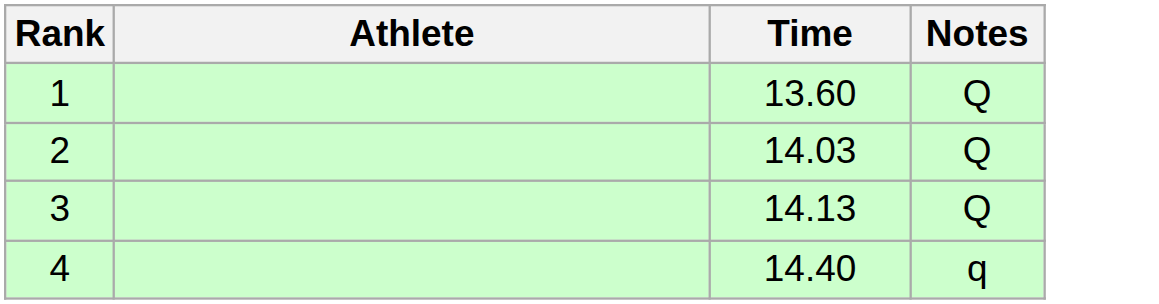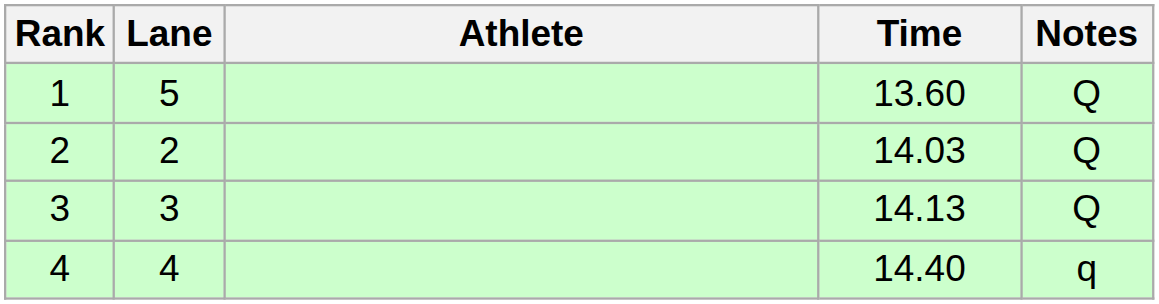 <table class="wikitable sortable" style="text-align:center">
 <tr>
 <th width=40>Rank</th>
+<th width=40>Lane</th>
 <th width=250>Athlete</th>
 <th width=80>Time</th>
 <th width=50>Notes</th>
 </tr>
 <tr style="background:#cfc;">
 <td>1</td>
+<td>5</td>
 <td align=left></td>
 <td>13.60</td>
 <td>Q</td>
 </tr>
 <tr style="background:#cfc;">
+<td>2</td>
 <td>2</td>
 <td align=left></td>
 <td>14.03</td>
 <td>Q</td>
 </tr>
 <tr style="background:#cfc;">
 <td>3</td>
+<td>3</td>
 <td align=left></td>
 <td>14.13</td>
 <td>Q</td>
 </tr>
 <tr style="background:#cfc;">
 <td>4</td>
+<td>4</td>
 <td align=left></td>
 <td>14.40</td>
 <td>q</td>
 </tr>
 </table>
